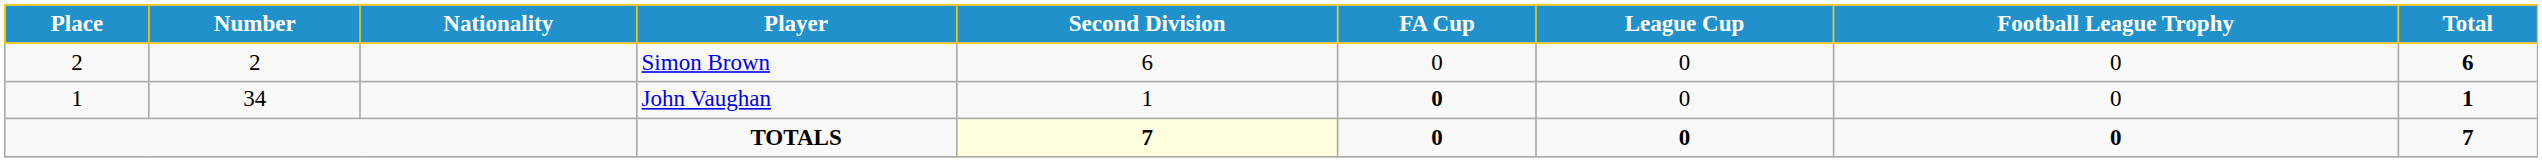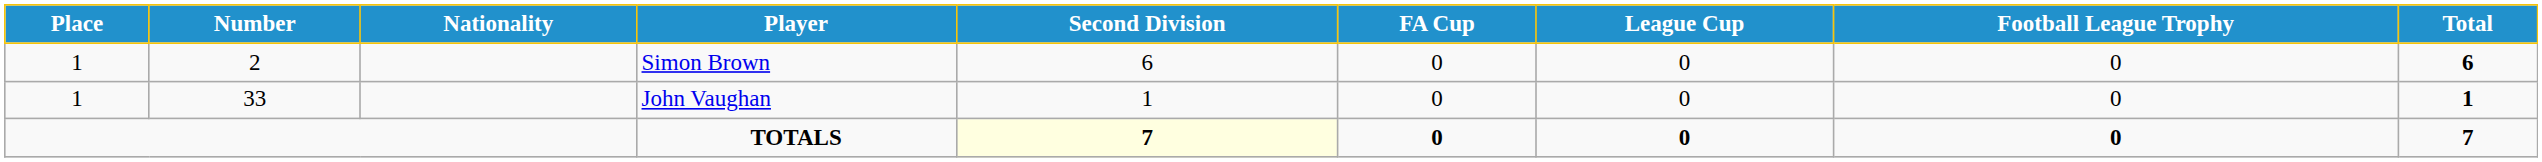 <table class="wikitable" style="text-align:center; font-size:90%; width:100%;">
 <tr>
 <th style="background:#2191CC; color:white; border:1px solid #F7C408; text-align:center;">Place</th>
 <th style="background:#2191CC; color:white; border:1px solid #F7C408; text-align:center;">Number</th>
 <th style="background:#2191CC; color:white; border:1px solid #F7C408; text-align:center;">Nationality</th>
 <th style="background:#2191CC; color:white; border:1px solid #F7C408; text-align:center;">Player</th>
 <th style="background:#2191CC; color:white; border:1px solid #F7C408; text-align:center;">Second Division</th>
 <th style="background:#2191CC; color:white; border:1px solid #F7C408; text-align:center;">FA Cup</th>
 <th style="background:#2191CC; color:white; border:1px solid #F7C408; text-align:center;">League Cup</th>
 <th style="background:#2191CC; color:white; border:1px solid #F7C408; text-align:center;">Football League Trophy</th>
 <th style="background:#2191CC; color:white; border:1px solid #F7C408; text-align:center;">Total</th>
 </tr>
 <tr>
-<td>2</td>
+<td>1</td>
 <td>2</td>
 <td></td>
 <td align="left"><a href='#'>Simon Brown</a></td>
 <td>6</td>
 <td>0</td>
 <td>0</td>
 <td>0</td>
 <td><strong>6</strong></td>
 </tr>
 <tr>
 <td>1</td>
-<td>34</td>
+<td>33</td>
 <td></td>
 <td align="left"><a href='#'>John Vaughan</a></td>
 <td>1</td>
-<td><strong>0</strong></td>
+<td>0</td>
 <td>0</td>
 <td>0</td>
 <td><strong>1</strong></td>
 </tr>
 <tr>
 <td colspan="3"></td>
 <td><strong>TOTALS</strong></td>
 <td style="background: lightyellow;"><strong>7</strong></td>
 <td><strong>0</strong></td>
 <td><strong>0</strong></td>
 <td><strong>0</strong></td>
 <td><strong>7</strong></td>
 </tr>
 </table>
